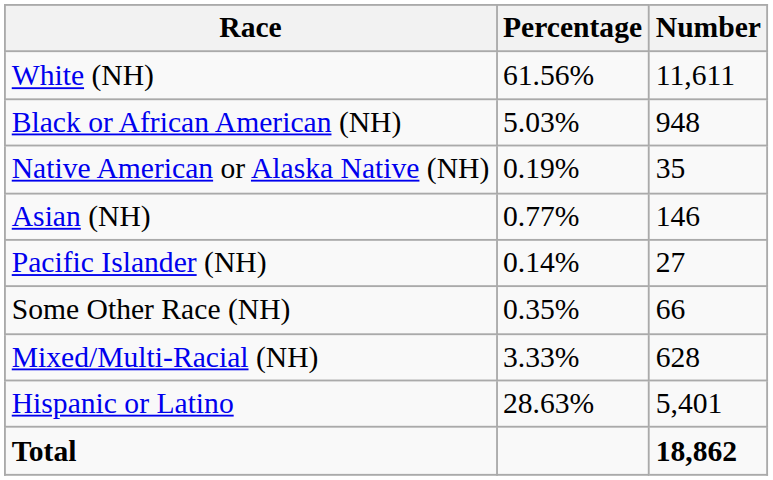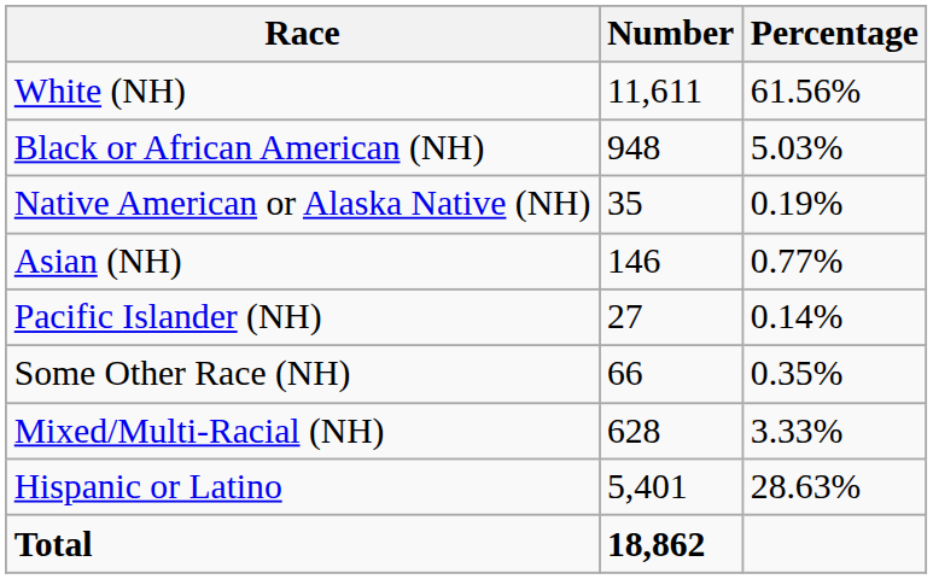 <table class="wikitable">
 <tr>
 <th>Race</th>
+<th>Number</th>
 <th>Percentage</th>
-<th>Number</th>
 </tr>
 <tr>
 <td><a href='#'>White</a> (NH)</td>
+<td>11,611</td>
 <td>61.56%</td>
-<td>11,611</td>
 </tr>
 <tr>
 <td><a href='#'>Black or African American</a> (NH)</td>
+<td>948</td>
 <td>5.03%</td>
-<td>948</td>
 </tr>
 <tr>
 <td><a href='#'>Native American</a> or <a href='#'>Alaska Native</a> (NH)</td>
+<td>35</td>
 <td>0.19%</td>
-<td>35</td>
 </tr>
 <tr>
 <td><a href='#'>Asian</a> (NH)</td>
+<td>146</td>
 <td>0.77%</td>
-<td>146</td>
 </tr>
 <tr>
 <td><a href='#'>Pacific Islander</a> (NH)</td>
+<td>27</td>
 <td>0.14%</td>
-<td>27</td>
 </tr>
 <tr>
 <td>Some Other Race (NH)</td>
+<td>66</td>
 <td>0.35%</td>
-<td>66</td>
 </tr>
 <tr>
 <td><a href='#'>Mixed/Multi-Racial</a> (NH)</td>
+<td>628</td>
 <td>3.33%</td>
-<td>628</td>
 </tr>
 <tr>
 <td><a href='#'>Hispanic or Latino</a></td>
+<td>5,401</td>
 <td>28.63%</td>
-<td>5,401</td>
 </tr>
 <tr>
 <td><strong>Total</strong></td>
+<td><strong>18,862</strong></td>
 <td></td>
-<td><strong>18,862</strong></td>
 </tr>
 </table>
